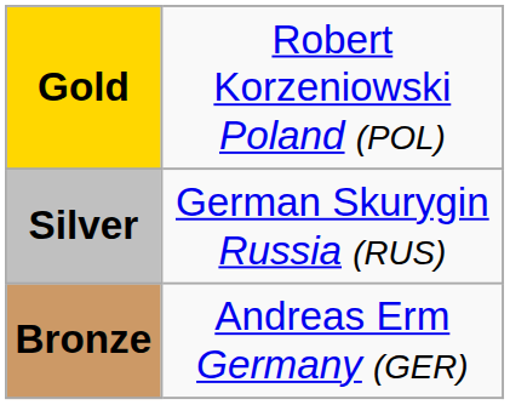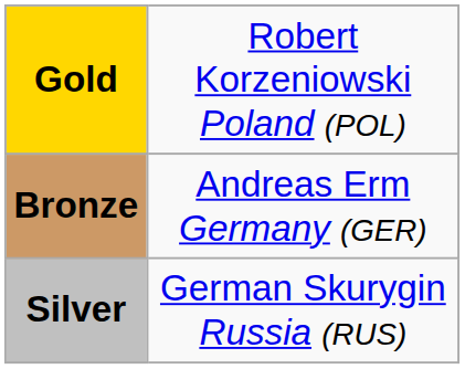 <table class="wikitable" style=" text-align:center; font-size:110%;" width="35%">
 <tr>
 <td bgcolor="gold"><strong>Gold</strong></td>
 <td> <a href='#'>Robert Korzeniowski</a><br><em><a href='#'>Poland</a> <small>(POL)</small></em></td>
 </tr>
 <tr>
+<td bgcolor="CC9966"><strong>Bronze</strong></td>
+<td> <a href='#'>Andreas Erm</a><br><em><a href='#'>Germany</a> <small>(GER)</small></em></td>
+</tr>
+<tr>
 <td bgcolor="silver"><strong>Silver</strong></td>
 <td> <a href='#'>German Skurygin</a><br><em><a href='#'>Russia</a> <small>(RUS)</small></em></td>
 </tr>
-<tr>
-<td bgcolor="CC9966"><strong>Bronze</strong></td>
-<td> <a href='#'>Andreas Erm</a><br><em><a href='#'>Germany</a> <small>(GER)</small></em></td>
-</tr>
 </table>
